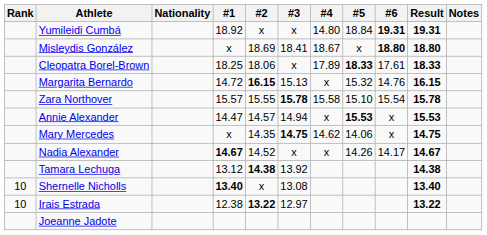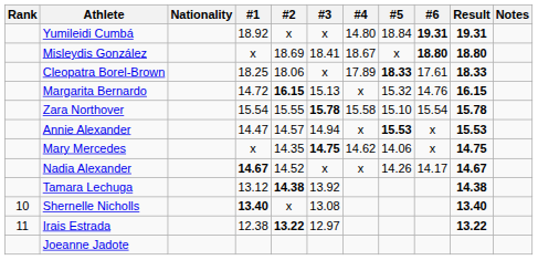 <table class="wikitable sortable" style="text-align:center;font-size:95%">
 <tr>
 <th>Rank</th>
 <th>Athlete</th>
 <th>Nationality</th>
 <th>#1</th>
 <th>#2</th>
 <th>#3</th>
 <th>#4</th>
 <th>#5</th>
 <th>#6</th>
 <th>Result</th>
 <th>Notes</th>
 </tr>
 <tr>
 <td></td>
 <td align="left"><a href='#'>Yumileidi Cumbá</a></td>
 <td align=left></td>
 <td>18.92</td>
 <td>x</td>
 <td>x</td>
 <td>14.80</td>
 <td>18.84</td>
 <td><strong>19.31</strong></td>
 <td><strong>19.31</strong></td>
 <td></td>
 </tr>
 <tr>
 <td></td>
 <td align="left"><a href='#'>Misleydis González</a></td>
 <td align=left></td>
 <td>x</td>
 <td>18.69</td>
 <td>18.41</td>
 <td>18.67</td>
 <td>x</td>
 <td><strong>18.80</strong></td>
 <td><strong>18.80</strong></td>
 <td></td>
 </tr>
 <tr>
 <td></td>
 <td align="left"><a href='#'>Cleopatra Borel-Brown</a></td>
 <td align=left></td>
 <td>18.25</td>
 <td>18.06</td>
 <td>x</td>
 <td>17.89</td>
 <td><strong>18.33</strong></td>
 <td>17.61</td>
 <td><strong>18.33</strong></td>
 <td></td>
 </tr>
 <tr>
 <td></td>
 <td align="left"><a href='#'>Margarita Bernardo</a></td>
 <td align=left></td>
 <td>14.72</td>
 <td><strong>16.15</strong></td>
 <td>15.13</td>
 <td>x</td>
 <td>15.32</td>
 <td>14.76</td>
 <td><strong>16.15</strong></td>
 <td></td>
 </tr>
 <tr>
 <td></td>
 <td align="left"><a href='#'>Zara Northover</a></td>
 <td align=left></td>
-<td>15.57</td>
+<td>15.54</td>
 <td>15.55</td>
 <td><strong>15.78</strong></td>
 <td>15.58</td>
 <td>15.10</td>
 <td>15.54</td>
 <td><strong>15.78</strong></td>
 <td></td>
 </tr>
 <tr>
 <td></td>
 <td align="left"><a href='#'>Annie Alexander</a></td>
 <td align=left></td>
 <td>14.47</td>
 <td>14.57</td>
 <td>14.94</td>
 <td>x</td>
 <td><strong>15.53</strong></td>
 <td>x</td>
 <td><strong>15.53</strong></td>
 <td></td>
 </tr>
 <tr>
 <td></td>
 <td align="left"><a href='#'>Mary Mercedes</a></td>
 <td align=left></td>
 <td>x</td>
 <td>14.35</td>
 <td><strong>14.75</strong></td>
 <td>14.62</td>
 <td>14.06</td>
 <td>x</td>
 <td><strong>14.75</strong></td>
 <td></td>
 </tr>
 <tr>
 <td></td>
 <td align="left"><a href='#'>Nadia Alexander</a></td>
 <td align=left></td>
 <td><strong>14.67</strong></td>
 <td>14.52</td>
 <td>x</td>
 <td>x</td>
 <td>14.26</td>
 <td>14.17</td>
 <td><strong>14.67</strong></td>
 <td></td>
 </tr>
 <tr>
 <td></td>
 <td align="left"><a href='#'>Tamara Lechuga</a></td>
 <td align=left></td>
 <td>13.12</td>
 <td><strong>14.38</strong></td>
 <td>13.92</td>
 <td></td>
 <td></td>
 <td></td>
 <td><strong>14.38</strong></td>
 <td></td>
 </tr>
 <tr>
 <td>10</td>
 <td align="left"><a href='#'>Shernelle Nicholls</a></td>
 <td align=left></td>
 <td><strong>13.40</strong></td>
 <td>x</td>
 <td>13.08</td>
 <td></td>
 <td></td>
 <td></td>
 <td><strong>13.40</strong></td>
 <td></td>
 </tr>
 <tr>
-<td>10</td>
+<td>11</td>
 <td align="left"><a href='#'>Irais Estrada</a></td>
 <td align=left></td>
 <td>12.38</td>
 <td><strong>13.22</strong></td>
 <td>12.97</td>
 <td></td>
 <td></td>
 <td></td>
 <td><strong>13.22</strong></td>
 <td></td>
 </tr>
 <tr>
 <td></td>
 <td align="left"><a href='#'>Joeanne Jadote</a></td>
 <td align=left></td>
 <td></td>
 <td></td>
 <td></td>
 <td></td>
 <td></td>
 <td></td>
 <td><strong></strong></td>
 <td></td>
 </tr>
 </table>
